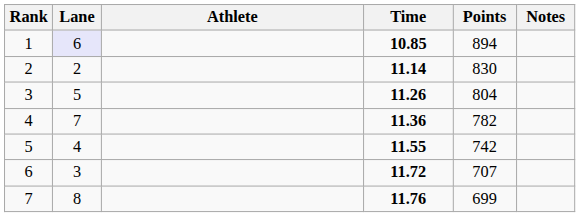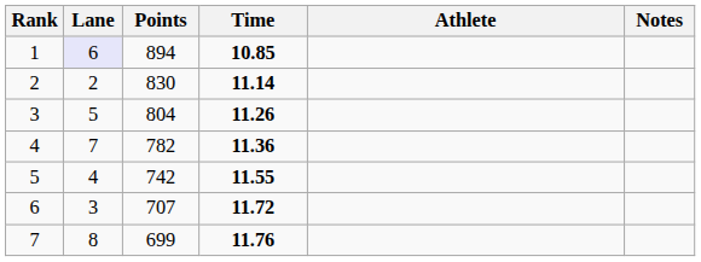 <table class="wikitable sortable" style="text-align:center">
 <tr>
 <th width=40>Rank</th>
 <th width=40>Lane</th>
+<th width=55>Points</th>
+<th width=80>Time</th>
 <th width=250>Athlete</th>
-<th width=80>Time</th>
-<th width=55>Points</th>
 <th width=50>Notes</th>
 </tr>
 <tr>
 <td>1</td>
 <td style="background: lavender;">6</td>
+<td>894</td>
+<td><strong>10.85</strong></td>
 <td align="left"></td>
-<td><strong>10.85</strong></td>
-<td>894</td>
 <td></td>
 </tr>
 <tr>
 <td>2</td>
 <td>2</td>
+<td>830</td>
+<td><strong>11.14</strong></td>
 <td align="left"></td>
-<td><strong>11.14</strong></td>
-<td>830</td>
 <td></td>
 </tr>
 <tr>
 <td>3</td>
 <td>5</td>
+<td>804</td>
+<td><strong>11.26</strong></td>
 <td align="left"></td>
-<td><strong>11.26</strong></td>
-<td>804</td>
 <td></td>
 </tr>
 <tr>
 <td>4</td>
 <td>7</td>
+<td>782</td>
+<td><strong>11.36</strong></td>
 <td align="left"></td>
-<td><strong>11.36</strong></td>
-<td>782</td>
 <td></td>
 </tr>
 <tr>
 <td>5</td>
 <td>4</td>
+<td>742</td>
+<td><strong>11.55</strong></td>
 <td align="left"></td>
-<td><strong>11.55</strong></td>
-<td>742</td>
 <td></td>
 </tr>
 <tr>
 <td>6</td>
 <td>3</td>
+<td>707</td>
+<td><strong>11.72</strong></td>
 <td align="left"></td>
-<td><strong>11.72</strong></td>
-<td>707</td>
 <td></td>
 </tr>
 <tr>
 <td>7</td>
 <td>8</td>
+<td>699</td>
+<td><strong>11.76</strong></td>
 <td align="left"></td>
-<td><strong>11.76</strong></td>
-<td>699</td>
 <td></td>
 </tr>
 </table>
